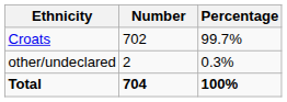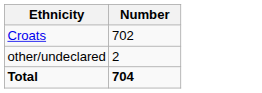 <table class="wikitable">
 <tr>
 <th width="100px">Ethnicity</th>
 <th width="80px">Number</th>
-<th width="80px">Percentage</th>
 </tr>
 <tr>
 <td><a href='#'>Croats</a></td>
 <td>702</td>
-<td>99.7%</td>
 </tr>
 <tr>
 <td>other/undeclared</td>
 <td>2</td>
-<td>0.3%</td>
 </tr>
 <tr>
 <td><strong>Total</strong></td>
 <td><strong>704</strong></td>
-<td><strong>100%</strong></td>
 </tr>
 </table>
